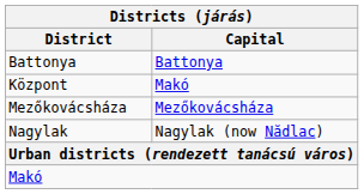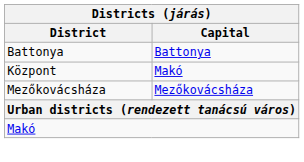 <table class="wikitable">
 <tr>
 <th colspan=2>Districts (<em>járás</em>)</th>
 </tr>
 <tr>
 <th>District</th>
 <th>Capital</th>
 </tr>
 <tr>
 <td> Battonya</td>
 <td><a href='#'>Battonya</a></td>
 </tr>
 <tr>
 <td> Központ</td>
 <td><a href='#'>Makó</a></td>
 </tr>
 <tr>
 <td> Mezőkovácsháza</td>
 <td><a href='#'>Mezőkovácsháza</a></td>
 </tr>
 <tr>
-<td> Nagylak</td>
-<td>Nagylak (now <a href='#'>Nădlac</a>)</td>
-</tr>
-<tr>
 <th colspan=2>Urban districts (<em>rendezett tanácsú város</em>)</th>
 </tr>
 <tr>
 <td colspan=2> <a href='#'>Makó</a></td>
 </tr>
 </table>
